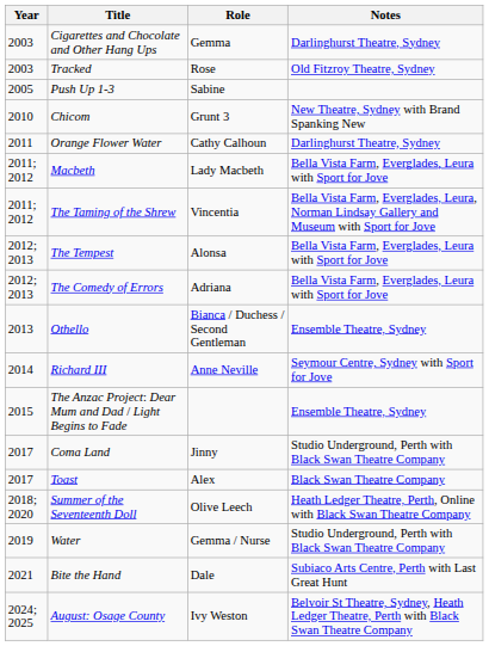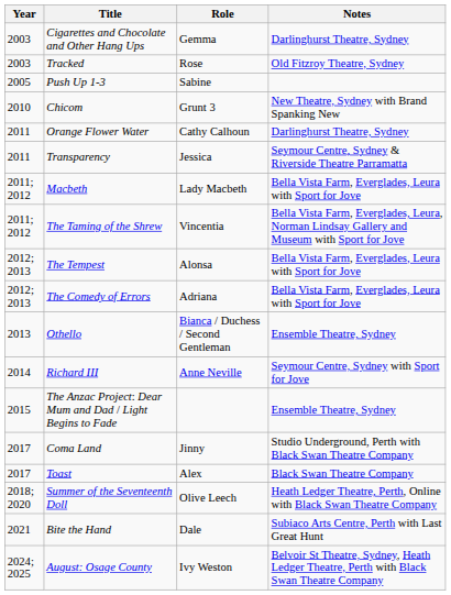 <table class="wikitable plainrowheaders sortable">
 <tr>
 <th scope="col">Year</th>
 <th scope="col">Title</th>
 <th scope="col">Role</th>
 <th class="unsortable">Notes</th>
 </tr>
 <tr>
 <td>2003</td>
 <td><em>Cigarettes and Chocolate and Other Hang Ups</em></td>
 <td>Gemma</td>
 <td><a href='#'>Darlinghurst Theatre, Sydney</a></td>
 </tr>
 <tr>
 <td>2003</td>
 <td><em>Tracked</em></td>
 <td>Rose</td>
 <td><a href='#'>Old Fitzroy Theatre, Sydney</a></td>
 </tr>
 <tr>
 <td>2005</td>
 <td><em>Push Up 1-3</em></td>
 <td>Sabine</td>
 <td></td>
 </tr>
 <tr>
 <td>2010</td>
 <td><em>Chicom</em></td>
 <td>Grunt 3</td>
 <td><a href='#'>New Theatre, Sydney</a> with Brand Spanking New</td>
 </tr>
 <tr>
 <td>2011</td>
 <td><em>Orange Flower Water</em></td>
 <td>Cathy Calhoun</td>
 <td><a href='#'>Darlinghurst Theatre, Sydney</a></td>
+</tr>
+<tr>
+<td>2011</td>
+<td><em>Transparency</em></td>
+<td>Jessica</td>
+<td><a href='#'>Seymour Centre, Sydney</a> & <a href='#'>Riverside Theatre Parramatta</a></td>
 </tr>
 <tr>
 <td>2011; 2012</td>
 <td><em><a href='#'>Macbeth</a></em></td>
 <td>Lady Macbeth</td>
 <td><a href='#'>Bella Vista Farm</a>, <a href='#'>Everglades, Leura</a> with <a href='#'>Sport for Jove</a></td>
 </tr>
 <tr>
 <td>2011; 2012</td>
 <td><em><a href='#'>The Taming of the Shrew</a></em></td>
 <td>Vincentia</td>
 <td><a href='#'>Bella Vista Farm</a>, <a href='#'>Everglades, Leura</a>, <a href='#'>Norman Lindsay Gallery and Museum</a> with <a href='#'>Sport for Jove</a></td>
 </tr>
 <tr>
 <td>2012; 2013</td>
 <td><em><a href='#'>The Tempest</a></em></td>
 <td>Alonsa</td>
 <td><a href='#'>Bella Vista Farm</a>, <a href='#'>Everglades, Leura</a> with <a href='#'>Sport for Jove</a></td>
 </tr>
 <tr>
 <td>2012; 2013</td>
 <td><em><a href='#'>The Comedy of Errors</a></em></td>
 <td>Adriana</td>
 <td><a href='#'>Bella Vista Farm</a>, <a href='#'>Everglades, Leura</a> with <a href='#'>Sport for Jove</a></td>
 </tr>
 <tr>
 <td>2013</td>
 <td><em><a href='#'>Othello</a></em></td>
 <td><a href='#'>Bianca</a> / Duchess / Second Gentleman</td>
 <td><a href='#'>Ensemble Theatre, Sydney</a></td>
 </tr>
 <tr>
 <td>2014</td>
 <td><em><a href='#'>Richard III</a></em></td>
 <td><a href='#'>Anne Neville</a></td>
 <td><a href='#'>Seymour Centre, Sydney</a> with <a href='#'>Sport for Jove</a></td>
 </tr>
 <tr>
 <td>2015</td>
 <td><em>The Anzac Project</em>: <em>Dear Mum and Dad</em> / <em>Light Begins to Fade</em></td>
 <td></td>
 <td><a href='#'>Ensemble Theatre, Sydney</a></td>
 </tr>
 <tr>
 <td>2017</td>
 <td><em>Coma Land</em></td>
 <td>Jinny</td>
 <td>Studio Underground, Perth with <a href='#'>Black Swan Theatre Company</a></td>
 </tr>
 <tr>
 <td>2017</td>
 <td><em><a href='#'>Toast</a></em></td>
 <td>Alex</td>
 <td><a href='#'>Black Swan Theatre Company</a></td>
 </tr>
 <tr>
 <td>2018; 2020</td>
 <td><em><a href='#'>Summer of the Seventeenth Doll</a></em></td>
 <td>Olive Leech</td>
 <td><a href='#'>Heath Ledger Theatre, Perth</a>, Online with <a href='#'>Black Swan Theatre Company</a></td>
 </tr>
 <tr>
-<td>2019</td>
-<td><em>Water</em></td>
-<td>Gemma / Nurse</td>
-<td>Studio Underground, Perth with <a href='#'>Black Swan Theatre Company</a></td>
-</tr>
-<tr>
 <td>2021</td>
 <td><em>Bite the Hand</em></td>
 <td>Dale</td>
 <td><a href='#'>Subiaco Arts Centre, Perth</a> with Last Great Hunt</td>
 </tr>
 <tr>
 <td>2024; 2025</td>
 <td><em><a href='#'>August: Osage County</a></em></td>
 <td>Ivy Weston</td>
 <td><a href='#'>Belvoir St Theatre, Sydney</a>, <a href='#'>Heath Ledger Theatre, Perth</a> with <a href='#'>Black Swan Theatre Company</a></td>
 </tr>
 </table>
